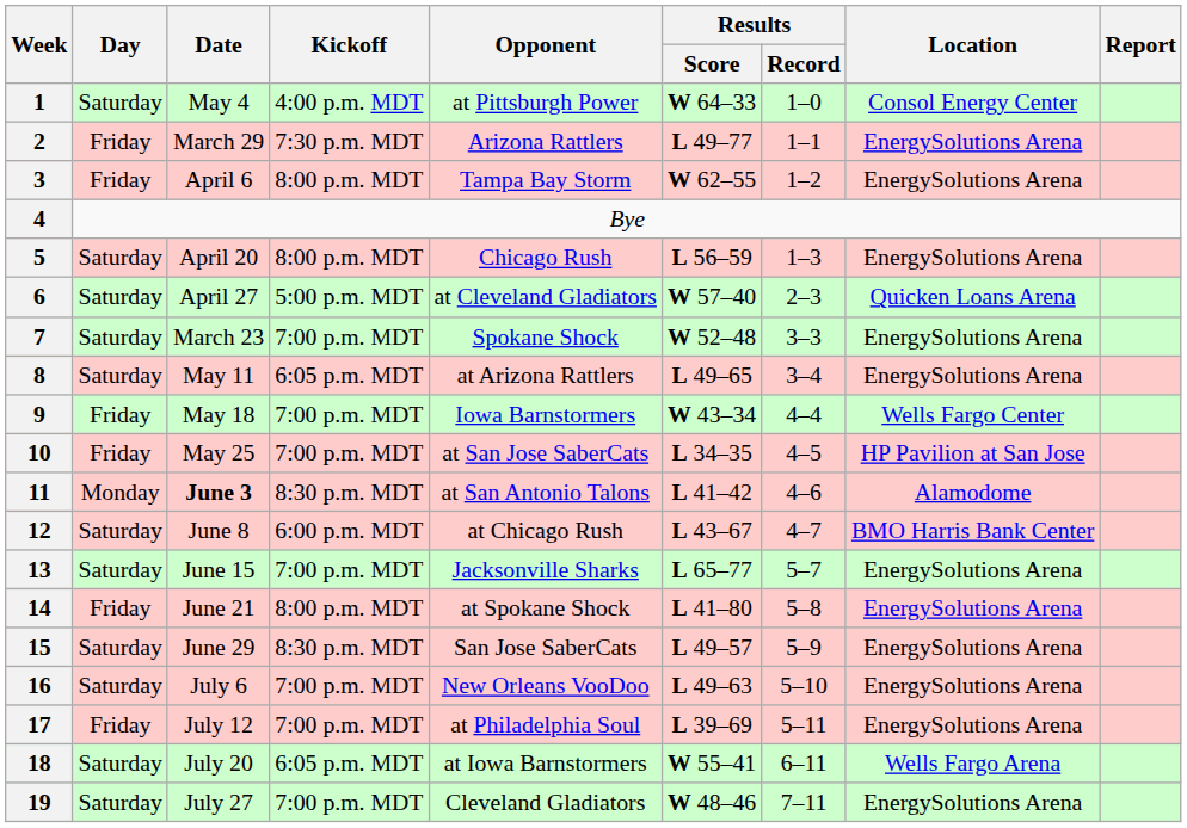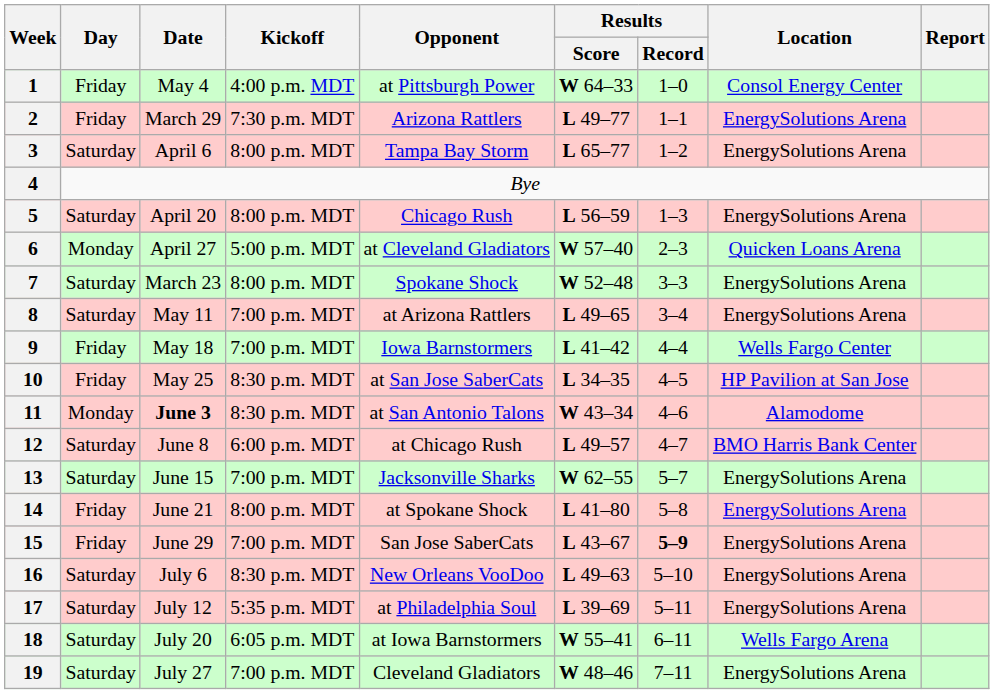 <table class="wikitable" style="font-size: 95%;">
 <tr>
 <th rowspan=2>Week</th>
 <th rowspan=2>Day</th>
 <th rowspan=2>Date</th>
 <th rowspan=2>Kickoff</th>
 <th rowspan=2>Opponent</th>
 <th colspan=2>Results</th>
 <th rowspan=2>Location</th>
 <th rowspan=2>Report</th>
 </tr>
 <tr>
 <th>Score</th>
 <th>Record</th>
 </tr>
 <tr style= background:#ccffcc>
 <th align="center"><strong>1</strong></th>
-<td align="center">Saturday</td>
+<td align="center">Friday</td>
 <td align="center">May 4</td>
 <td align="center">4:00 p.m. <a href='#'>MDT</a></td>
 <td align="center">at <a href='#'>Pittsburgh Power</a></td>
 <td align="center"><strong>W</strong> 64–33</td>
 <td align="center">1–0</td>
 <td align="center"><a href='#'>Consol Energy Center</a></td>
 <td align="center"></td>
 </tr>
 <tr style= background:#ffcccc>
 <th align="center"><strong>2</strong></th>
 <td align="center">Friday</td>
 <td align="center">March 29</td>
 <td align="center">7:30 p.m. MDT</td>
 <td align="center"><a href='#'>Arizona Rattlers</a></td>
 <td align="center"><strong>L</strong> 49–77</td>
 <td align="center">1–1</td>
 <td align="center"><a href='#'>EnergySolutions Arena</a></td>
 <td align="center"></td>
 </tr>
 <tr style= background:#ffcccc>
 <th align="center"><strong>3</strong></th>
-<td align="center">Friday</td>
+<td align="center">Saturday</td>
 <td align="center">April 6</td>
 <td align="center">8:00 p.m. MDT</td>
 <td align="center"><a href='#'>Tampa Bay Storm</a></td>
-<td align="center"><strong>W</strong> 62–55</td>
+<td align="center"><strong>L</strong> 65–77</td>
 <td align="center">1–2</td>
 <td align="center">EnergySolutions Arena</td>
 <td align="center"></td>
 </tr>
 <tr style=>
 <th align="center"><strong>4</strong></th>
 <td colspan=9 align="center" valign="middle"><em>Bye</em></td>
 </tr>
 <tr style= background:#ffcccc>
 <th align="center"><strong>5</strong></th>
 <td align="center">Saturday</td>
 <td align="center">April 20</td>
 <td align="center">8:00 p.m. MDT</td>
 <td align="center"><a href='#'>Chicago Rush</a></td>
 <td align="center"><strong>L</strong> 56–59</td>
 <td align="center">1–3</td>
 <td align="center">EnergySolutions Arena</td>
 <td align="center"></td>
 </tr>
 <tr style= background:#ccffcc>
 <th align="center"><strong>6</strong></th>
-<td align="center">Saturday</td>
+<td align="center">Monday</td>
 <td align="center">April 27</td>
 <td align="center">5:00 p.m. MDT</td>
 <td align="center">at <a href='#'>Cleveland Gladiators</a></td>
 <td align="center"><strong>W</strong> 57–40</td>
 <td align="center">2–3</td>
 <td align="center"><a href='#'>Quicken Loans Arena</a></td>
 <td align="center"></td>
 </tr>
 <tr style= background:#ccffcc>
 <th align="center"><strong>7</strong></th>
 <td align="center">Saturday</td>
 <td align="center">March 23</td>
-<td align="center">7:00 p.m. MDT</td>
+<td align="center">8:00 p.m. MDT</td>
 <td align="center"><a href='#'>Spokane Shock</a></td>
 <td align="center"><strong>W</strong> 52–48</td>
 <td align="center">3–3</td>
 <td align="center">EnergySolutions Arena</td>
 <td align="center"></td>
 </tr>
 <tr style= background:#ffcccc>
 <th align="center"><strong>8</strong></th>
 <td align="center">Saturday</td>
 <td align="center">May 11</td>
-<td align="center">6:05 p.m. MDT</td>
+<td align="center">7:00 p.m. MDT</td>
 <td align="center">at Arizona Rattlers</td>
 <td align="center"><strong>L</strong> 49–65</td>
 <td align="center">3–4</td>
 <td align="center">EnergySolutions Arena</td>
 <td align="center"></td>
 </tr>
 <tr style= background:#ccffcc>
 <th align="center"><strong>9</strong></th>
 <td align="center">Friday</td>
 <td align="center">May 18</td>
 <td align="center">7:00 p.m. MDT</td>
 <td align="center"><a href='#'>Iowa Barnstormers</a></td>
-<td align="center"><strong>W</strong> 43–34</td>
+<td align="center"><strong>L</strong> 41–42</td>
 <td align="center">4–4</td>
 <td align="center"><a href='#'>Wells Fargo Center</a></td>
 <td align="center"></td>
 </tr>
 <tr style= background:#ffcccc>
 <th align="center"><strong>10</strong></th>
 <td align="center">Friday</td>
 <td align="center">May 25</td>
-<td align="center">7:00 p.m. MDT</td>
+<td align="center">8:30 p.m. MDT</td>
 <td align="center">at <a href='#'>San Jose SaberCats</a></td>
 <td align="center"><strong>L</strong> 34–35</td>
 <td align="center">4–5</td>
 <td align="center"><a href='#'>HP Pavilion at San Jose</a></td>
 <td align="center"></td>
 </tr>
 <tr style= background:#ffcccc>
 <th align="center"><strong>11</strong></th>
 <td align="center">Monday</td>
 <td align="center"><strong>June 3</strong></td>
 <td align="center">8:30 p.m. MDT</td>
 <td align="center">at <a href='#'>San Antonio Talons</a></td>
-<td align="center"><strong>L</strong> 41–42</td>
+<td align="center"><strong>W</strong> 43–34</td>
 <td align="center">4–6</td>
 <td align="center"><a href='#'>Alamodome</a></td>
 <td align="center"></td>
 </tr>
 <tr style= background:#ffcccc>
 <th align="center"><strong>12</strong></th>
 <td align="center">Saturday</td>
 <td align="center">June 8</td>
 <td align="center">6:00 p.m. MDT</td>
 <td align="center">at Chicago Rush</td>
-<td align="center"><strong>L</strong> 43–67</td>
+<td align="center"><strong>L</strong> 49–57</td>
 <td align="center">4–7</td>
 <td align="center"><a href='#'>BMO Harris Bank Center</a></td>
 <td align="center"></td>
 </tr>
 <tr style= background:#ccffcc>
 <th align="center"><strong>13</strong></th>
 <td align="center">Saturday</td>
 <td align="center">June 15</td>
 <td align="center">7:00 p.m. MDT</td>
 <td align="center"><a href='#'>Jacksonville Sharks</a></td>
-<td align="center"><strong>L</strong> 65–77</td>
+<td align="center"><strong>W</strong> 62–55</td>
 <td align="center">5–7</td>
 <td align="center">EnergySolutions Arena</td>
 <td align="center"></td>
 </tr>
 <tr style= background:#ffcccc>
 <th align="center"><strong>14</strong></th>
 <td align="center">Friday</td>
 <td align="center">June 21</td>
 <td align="center">8:00 p.m. MDT</td>
 <td align="center">at Spokane Shock</td>
 <td align="center"><strong>L</strong> 41–80</td>
 <td align="center">5–8</td>
 <td align="center"><a href='#'>EnergySolutions Arena</a></td>
 <td align="center"></td>
 </tr>
 <tr style= background:#ffcccc>
 <th align="center"><strong>15</strong></th>
-<td align="center">Saturday</td>
+<td align="center">Friday</td>
 <td align="center">June 29</td>
-<td align="center">8:30 p.m. MDT</td>
+<td align="center">7:00 p.m. MDT</td>
 <td align="center">San Jose SaberCats</td>
-<td align="center"><strong>L</strong> 49–57</td>
-<td align="center">5–9</td>
+<td align="center"><strong>L</strong> 43–67</td>
+<td align="center"><strong>5–9</strong></td>
 <td align="center">EnergySolutions Arena</td>
 <td align="center"></td>
 </tr>
 <tr style= background:#ffcccc>
 <th align="center"><strong>16</strong></th>
 <td align="center">Saturday</td>
 <td align="center">July 6</td>
-<td align="center">7:00 p.m. MDT</td>
+<td align="center">8:30 p.m. MDT</td>
 <td align="center"><a href='#'>New Orleans VooDoo</a></td>
 <td align="center"><strong>L</strong> 49–63</td>
 <td align="center">5–10</td>
 <td align="center">EnergySolutions Arena</td>
 <td align="center"></td>
 </tr>
 <tr style= background:#ffcccc>
 <th align="center"><strong>17</strong></th>
-<td align="center">Friday</td>
+<td align="center">Saturday</td>
 <td align="center">July 12</td>
-<td align="center">7:00 p.m. MDT</td>
+<td align="center">5:35 p.m. MDT</td>
 <td align="center">at <a href='#'>Philadelphia Soul</a></td>
 <td align="center"><strong>L</strong> 39–69</td>
 <td align="center">5–11</td>
 <td align="center">EnergySolutions Arena</td>
 <td align="center"></td>
 </tr>
 <tr style= background:#ccffcc>
 <th align="center"><strong>18</strong></th>
 <td align="center">Saturday</td>
 <td align="center">July 20</td>
 <td align="center">6:05 p.m. MDT</td>
 <td align="center">at Iowa Barnstormers</td>
 <td align="center"><strong>W</strong> 55–41</td>
 <td align="center">6–11</td>
 <td align="center"><a href='#'>Wells Fargo Arena</a></td>
 <td align="center"></td>
 </tr>
 <tr style= background:#ccffcc>
 <th align="center"><strong>19</strong></th>
 <td align="center">Saturday</td>
 <td align="center">July 27</td>
 <td align="center">7:00 p.m. MDT</td>
 <td align="center">Cleveland Gladiators</td>
 <td align="center"><strong>W</strong> 48–46</td>
 <td align="center">7–11</td>
 <td align="center">EnergySolutions Arena</td>
 <td align="center"></td>
 </tr>
 </table>
